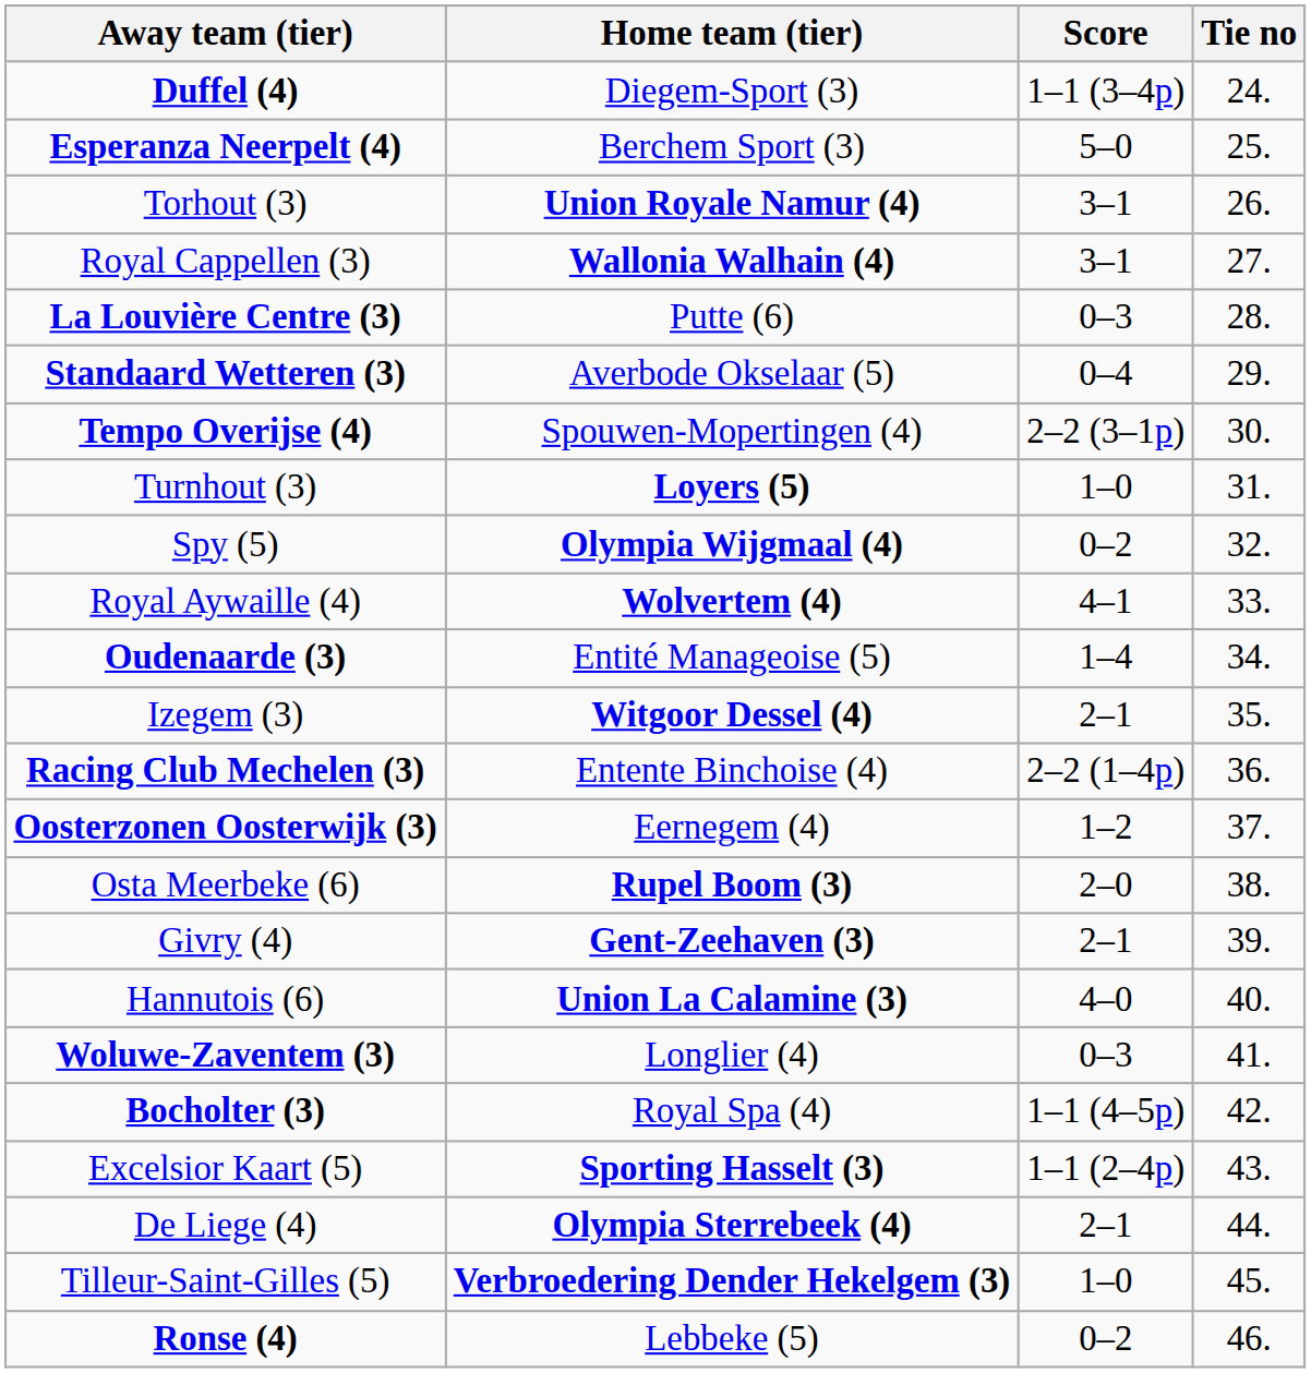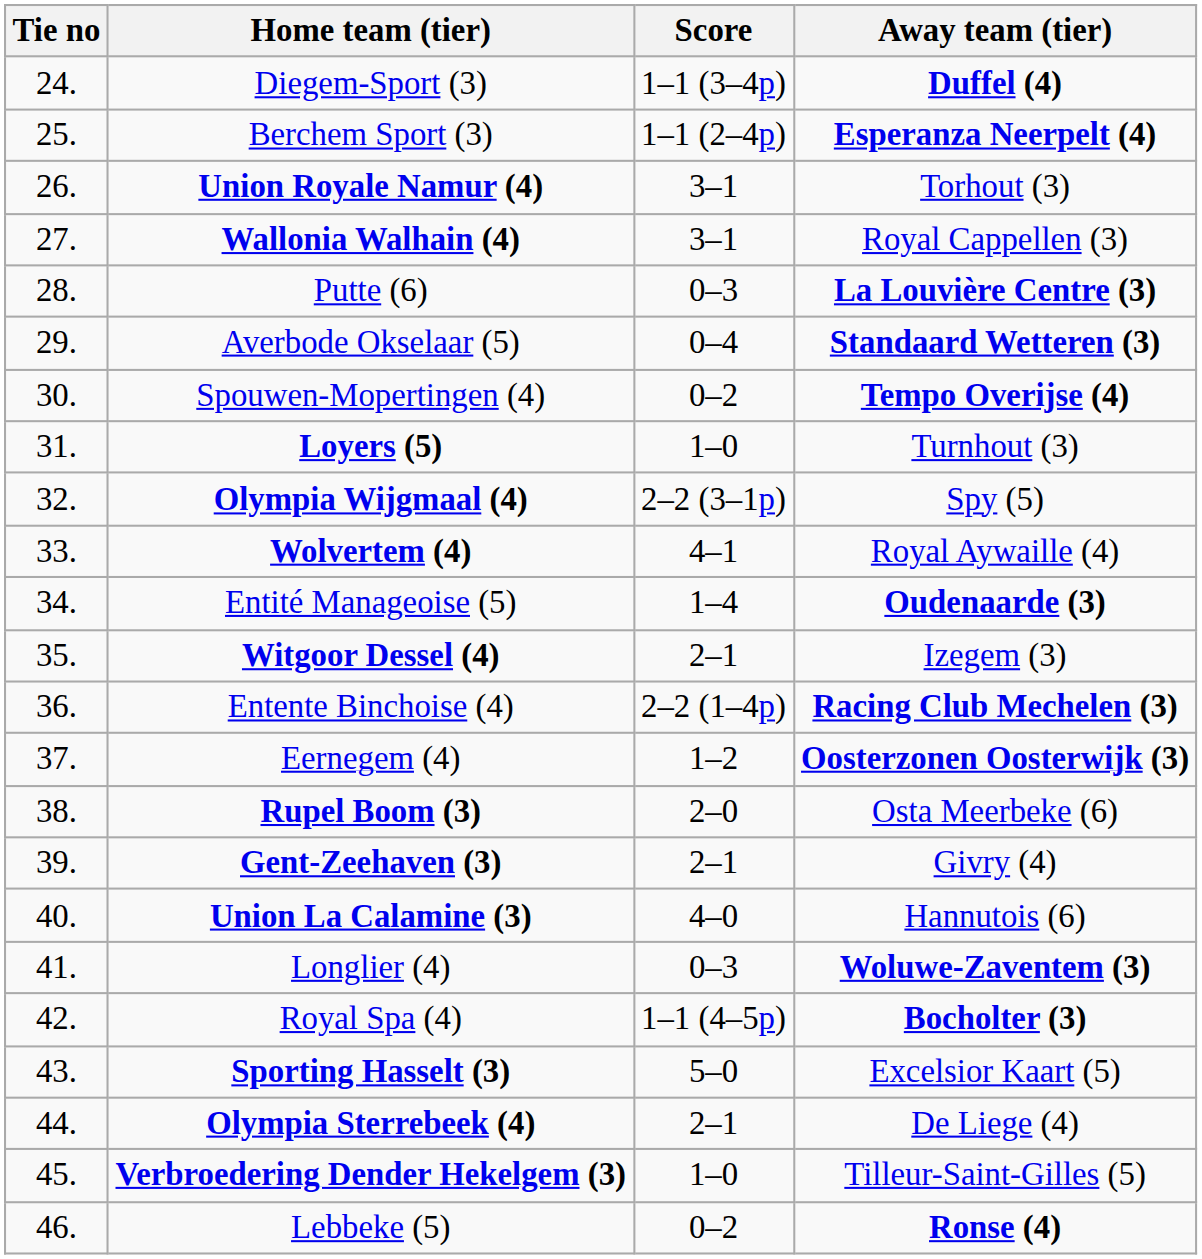 <table class="wikitable" style="text-align: center">
 <tr>
-<th>Away team (tier)</th>
+<th>Tie no</th>
 <th>Home team (tier)</th>
 <th>Score</th>
-<th>Tie no</th>
+<th>Away team (tier)</th>
 </tr>
 <tr>
-<td><strong><a href='#'>Duffel</a> (4)</strong></td>
+<td>24.</td>
 <td><a href='#'>Diegem-Sport</a> (3)</td>
 <td>1–1 (3–4<a href='#'>p</a>)</td>
-<td>24.</td>
+<td><strong><a href='#'>Duffel</a> (4)</strong></td>
 </tr>
 <tr>
+<td>25.</td>
+<td><a href='#'>Berchem Sport</a> (3)</td>
+<td>1–1 (2–4<a href='#'>p</a>)</td>
 <td><strong><a href='#'>Esperanza Neerpelt</a> (4)</strong></td>
-<td><a href='#'>Berchem Sport</a> (3)</td>
-<td>5–0</td>
-<td>25.</td>
 </tr>
 <tr>
-<td><a href='#'>Torhout</a> (3)</td>
+<td>26.</td>
 <td><strong><a href='#'>Union Royale Namur</a> (4)</strong></td>
 <td>3–1</td>
-<td>26.</td>
+<td><a href='#'>Torhout</a> (3)</td>
 </tr>
 <tr>
-<td><a href='#'>Royal Cappellen</a> (3)</td>
+<td>27.</td>
 <td><strong><a href='#'>Wallonia Walhain</a> (4)</strong></td>
 <td>3–1</td>
-<td>27.</td>
+<td><a href='#'>Royal Cappellen</a> (3)</td>
 </tr>
 <tr>
-<td><strong><a href='#'>La Louvière Centre</a> (3)</strong></td>
+<td>28.</td>
 <td><a href='#'>Putte</a> (6)</td>
 <td>0–3</td>
-<td>28.</td>
+<td><strong><a href='#'>La Louvière Centre</a> (3)</strong></td>
 </tr>
 <tr>
-<td><strong><a href='#'>Standaard Wetteren</a> (3)</strong></td>
+<td>29.</td>
 <td><a href='#'>Averbode Okselaar</a> (5)</td>
 <td>0–4</td>
-<td>29.</td>
+<td><strong><a href='#'>Standaard Wetteren</a> (3)</strong></td>
 </tr>
 <tr>
+<td>30.</td>
+<td><a href='#'>Spouwen-Mopertingen</a> (4)</td>
+<td>0–2</td>
 <td><strong><a href='#'>Tempo Overijse</a> (4)</strong></td>
-<td><a href='#'>Spouwen-Mopertingen</a> (4)</td>
-<td>2–2 (3–1<a href='#'>p</a>)</td>
-<td>30.</td>
 </tr>
 <tr>
-<td><a href='#'>Turnhout</a> (3)</td>
+<td>31.</td>
 <td><strong><a href='#'>Loyers</a> (5)</strong></td>
 <td>1–0</td>
-<td>31.</td>
+<td><a href='#'>Turnhout</a> (3)</td>
 </tr>
 <tr>
+<td>32.</td>
+<td><strong><a href='#'>Olympia Wijgmaal</a> (4)</strong></td>
+<td>2–2 (3–1<a href='#'>p</a>)</td>
 <td><a href='#'>Spy</a> (5)</td>
-<td><strong><a href='#'>Olympia Wijgmaal</a> (4)</strong></td>
-<td>0–2</td>
-<td>32.</td>
 </tr>
 <tr>
-<td><a href='#'>Royal Aywaille</a> (4)</td>
+<td>33.</td>
 <td><strong><a href='#'>Wolvertem</a> (4)</strong></td>
 <td>4–1</td>
-<td>33.</td>
+<td><a href='#'>Royal Aywaille</a> (4)</td>
 </tr>
 <tr>
-<td><strong><a href='#'>Oudenaarde</a> (3)</strong></td>
+<td>34.</td>
 <td><a href='#'>Entité Manageoise</a> (5)</td>
 <td>1–4</td>
-<td>34.</td>
+<td><strong><a href='#'>Oudenaarde</a> (3)</strong></td>
 </tr>
 <tr>
-<td><a href='#'>Izegem</a> (3)</td>
+<td>35.</td>
 <td><strong><a href='#'>Witgoor Dessel</a> (4)</strong></td>
 <td>2–1</td>
-<td>35.</td>
+<td><a href='#'>Izegem</a> (3)</td>
 </tr>
 <tr>
-<td><strong><a href='#'>Racing Club Mechelen</a> (3)</strong></td>
+<td>36.</td>
 <td><a href='#'>Entente Binchoise</a> (4)</td>
 <td>2–2 (1–4<a href='#'>p</a>)</td>
-<td>36.</td>
+<td><strong><a href='#'>Racing Club Mechelen</a> (3)</strong></td>
 </tr>
 <tr>
-<td><strong><a href='#'>Oosterzonen Oosterwijk</a> (3)</strong></td>
+<td>37.</td>
 <td><a href='#'>Eernegem</a> (4)</td>
 <td>1–2</td>
-<td>37.</td>
+<td><strong><a href='#'>Oosterzonen Oosterwijk</a> (3)</strong></td>
 </tr>
 <tr>
-<td><a href='#'>Osta Meerbeke</a> (6)</td>
+<td>38.</td>
 <td><strong><a href='#'>Rupel Boom</a> (3)</strong></td>
 <td>2–0</td>
-<td>38.</td>
+<td><a href='#'>Osta Meerbeke</a> (6)</td>
 </tr>
 <tr>
-<td><a href='#'>Givry</a> (4)</td>
+<td>39.</td>
 <td><strong><a href='#'>Gent-Zeehaven</a> (3)</strong></td>
 <td>2–1</td>
-<td>39.</td>
+<td><a href='#'>Givry</a> (4)</td>
 </tr>
 <tr>
-<td><a href='#'>Hannutois</a> (6)</td>
+<td>40.</td>
 <td><strong><a href='#'>Union La Calamine</a> (3)</strong></td>
 <td>4–0</td>
-<td>40.</td>
+<td><a href='#'>Hannutois</a> (6)</td>
 </tr>
 <tr>
-<td><strong><a href='#'>Woluwe-Zaventem</a> (3)</strong></td>
+<td>41.</td>
 <td><a href='#'>Longlier</a> (4)</td>
 <td>0–3</td>
-<td>41.</td>
+<td><strong><a href='#'>Woluwe-Zaventem</a> (3)</strong></td>
 </tr>
 <tr>
-<td><strong><a href='#'>Bocholter</a> (3)</strong></td>
+<td>42.</td>
 <td><a href='#'>Royal Spa</a> (4)</td>
 <td>1–1 (4–5<a href='#'>p</a>)</td>
-<td>42.</td>
+<td><strong><a href='#'>Bocholter</a> (3)</strong></td>
 </tr>
 <tr>
+<td>43.</td>
+<td><strong><a href='#'>Sporting Hasselt</a> (3)</strong></td>
+<td>5–0</td>
 <td><a href='#'>Excelsior Kaart</a> (5)</td>
-<td><strong><a href='#'>Sporting Hasselt</a> (3)</strong></td>
-<td>1–1 (2–4<a href='#'>p</a>)</td>
-<td>43.</td>
 </tr>
 <tr>
-<td><a href='#'>De Liege</a> (4)</td>
+<td>44.</td>
 <td><strong><a href='#'>Olympia Sterrebeek</a> (4)</strong></td>
 <td>2–1</td>
-<td>44.</td>
+<td><a href='#'>De Liege</a> (4)</td>
 </tr>
 <tr>
-<td><a href='#'>Tilleur-Saint-Gilles</a> (5)</td>
+<td>45.</td>
 <td><strong><a href='#'>Verbroedering Dender Hekelgem</a> (3)</strong></td>
 <td>1–0</td>
-<td>45.</td>
+<td><a href='#'>Tilleur-Saint-Gilles</a> (5)</td>
 </tr>
 <tr>
-<td><strong><a href='#'>Ronse</a> (4)</strong></td>
+<td>46.</td>
 <td><a href='#'>Lebbeke</a> (5)</td>
 <td>0–2</td>
-<td>46.</td>
+<td><strong><a href='#'>Ronse</a> (4)</strong></td>
 </tr>
 </table>
